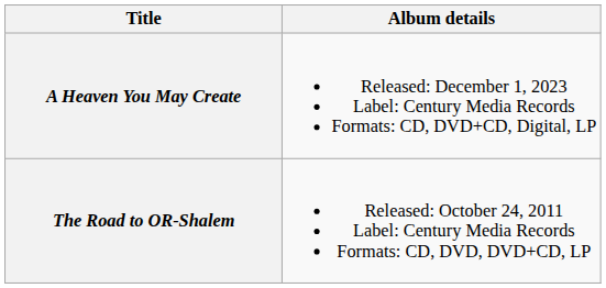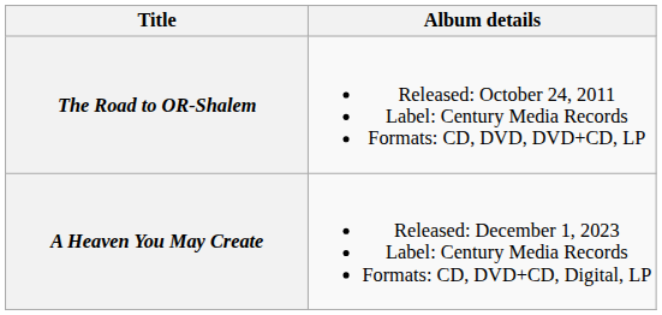 <table class="wikitable plainrowheaders" style="text-align:center;">
 <tr>
 <th scope="col" style="width:15em;">Title</th>
 <th scope="col">Album details</th>
 </tr>
 <tr>
+<th scope="row"><em>The Road to OR-Shalem</em></th>
+<td><br><ul><li>Released: October 24, 2011</li><li>Label: Century Media Records</li><li>Formats: CD, DVD, DVD+CD, LP</li></ul></td>
+</tr>
+<tr>
 <th scope="row"><em>A Heaven You May Create</em></th>
 <td><br><ul><li>Released: December 1, 2023</li><li>Label: Century Media Records</li><li>Formats: CD, DVD+CD, Digital, LP</li></ul></td>
 </tr>
-<tr>
-<th scope="row"><em>The Road to OR-Shalem</em></th>
-<td><br><ul><li>Released: October 24, 2011</li><li>Label: Century Media Records</li><li>Formats: CD, DVD, DVD+CD, LP</li></ul></td>
-</tr>
 </table>
